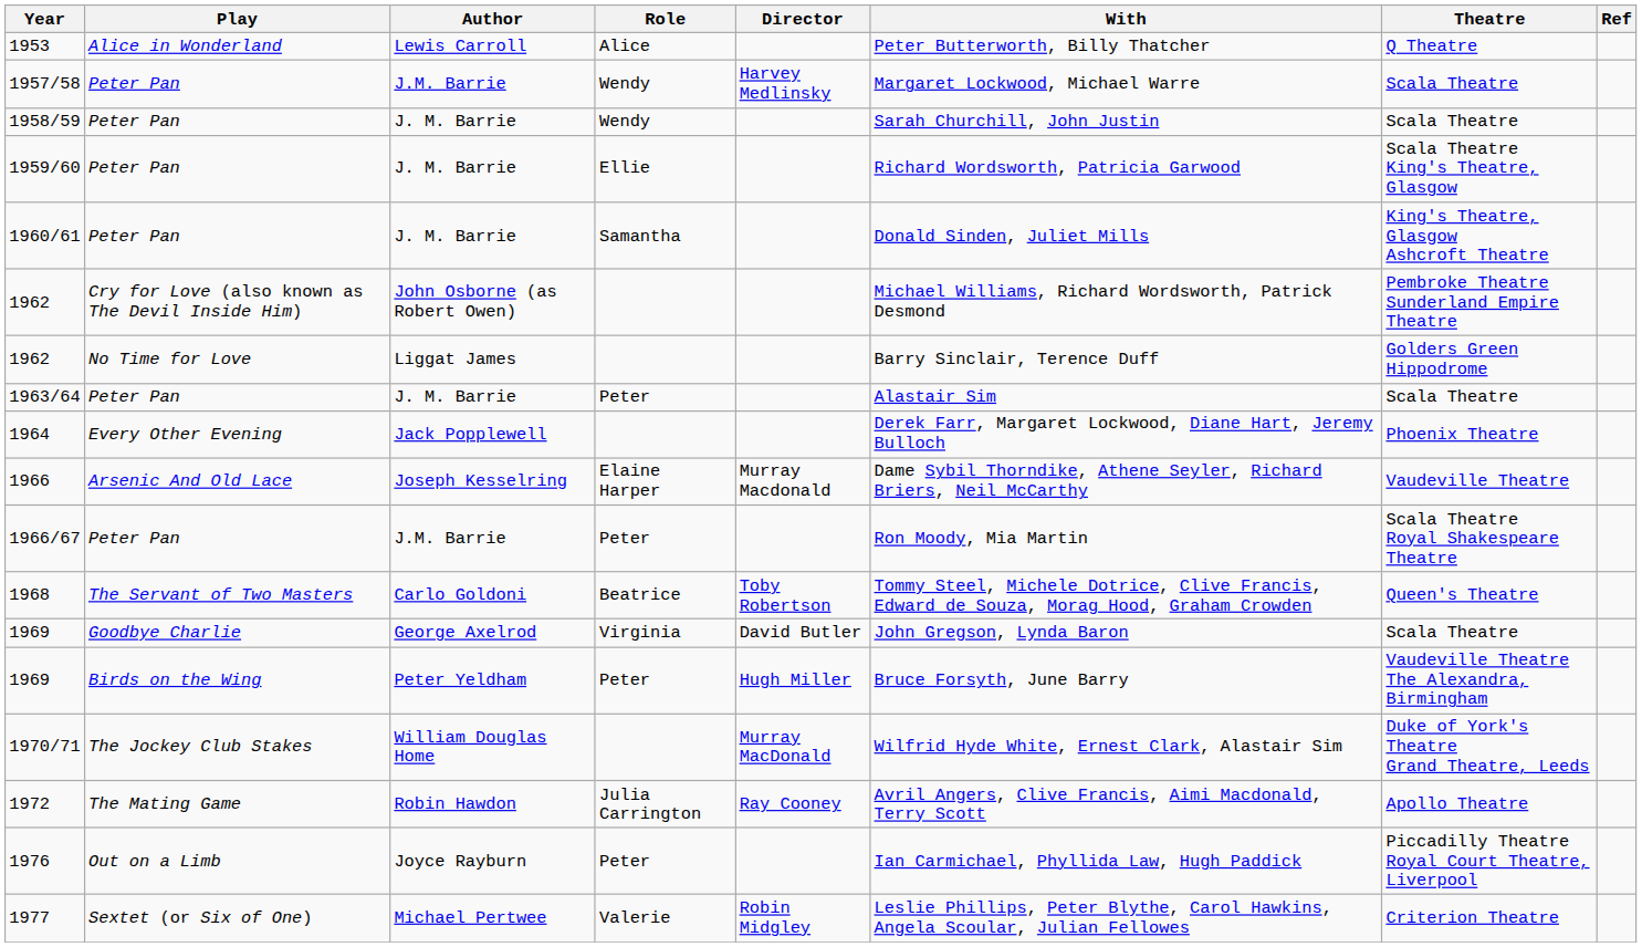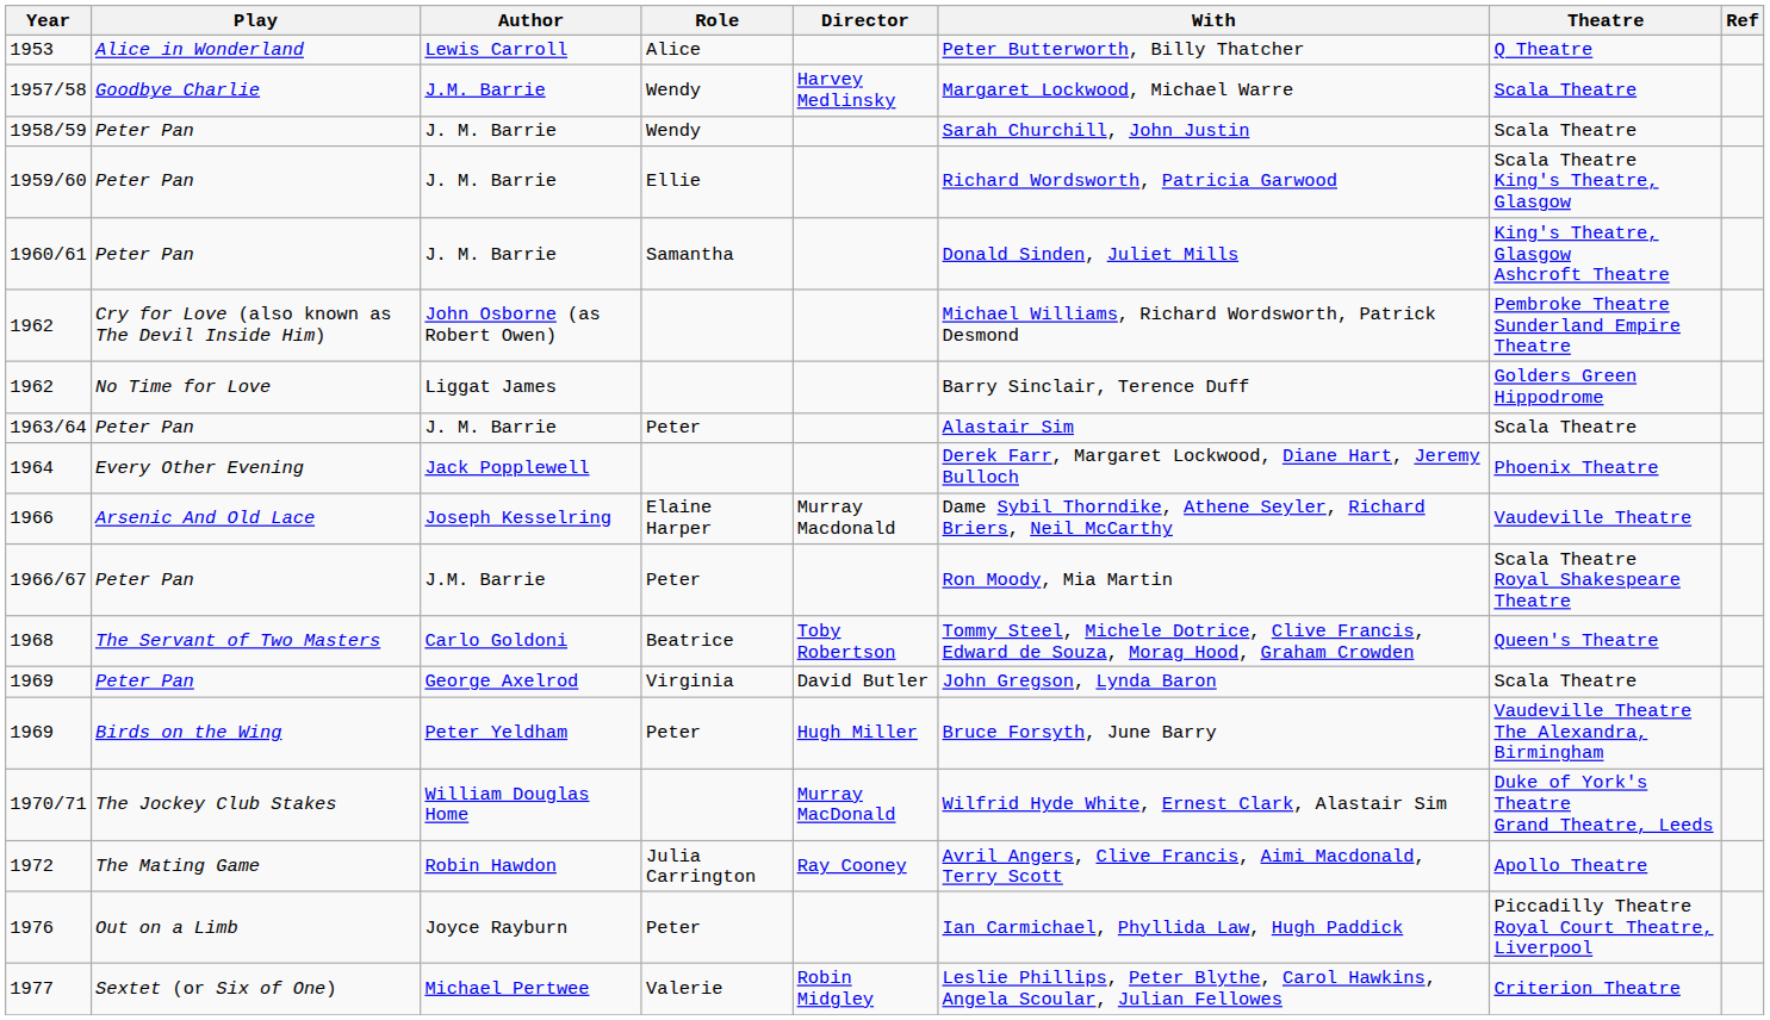 <table class="wikitable">
 <tr>
 <th>Year</th>
 <th>Play</th>
 <th>Author</th>
 <th>Role</th>
 <th>Director</th>
 <th>With</th>
 <th>Theatre</th>
 <th>Ref</th>
 </tr>
 <tr>
 <td>1953</td>
 <td><em><a href='#'>Alice in Wonderland</a></em></td>
 <td><a href='#'>Lewis Carroll</a></td>
 <td>Alice</td>
 <td></td>
 <td><a href='#'>Peter Butterworth</a>, Billy Thatcher</td>
 <td><a href='#'>Q Theatre</a></td>
 <td></td>
 </tr>
 <tr>
 <td>1957/58</td>
-<td><em><a href='#'>Peter Pan</a></em></td>
+<td><em><a href='#'>Goodbye Charlie</a></em></td>
 <td><a href='#'>J.M. Barrie</a></td>
 <td>Wendy</td>
 <td><a href='#'>Harvey Medlinsky</a></td>
 <td><a href='#'>Margaret Lockwood</a>, Michael Warre</td>
 <td><a href='#'>Scala Theatre</a></td>
 <td></td>
 </tr>
 <tr>
 <td>1958/59</td>
 <td><em>Peter Pan</em></td>
 <td>J. M. Barrie</td>
 <td>Wendy</td>
 <td></td>
 <td><a href='#'>Sarah Churchill</a>, <a href='#'>John Justin</a></td>
 <td>Scala Theatre</td>
 <td></td>
 </tr>
 <tr>
 <td>1959/60</td>
 <td><em>Peter Pan</em></td>
 <td>J. M. Barrie</td>
 <td>Ellie</td>
 <td></td>
 <td><a href='#'>Richard Wordsworth</a>, <a href='#'>Patricia Garwood</a></td>
 <td>Scala Theatre<br><a href='#'>King's Theatre, Glasgow</a></td>
 <td></td>
 </tr>
 <tr>
 <td>1960/61</td>
 <td><em>Peter Pan</em></td>
 <td>J. M. Barrie</td>
 <td>Samantha</td>
 <td></td>
 <td><a href='#'>Donald Sinden</a>, <a href='#'>Juliet Mills</a></td>
 <td><a href='#'>King's Theatre, Glasgow</a><br><a href='#'>Ashcroft Theatre</a></td>
 <td></td>
 </tr>
 <tr>
 <td>1962</td>
 <td><em>Cry for Love</em> (also known as <em>The Devil Inside Him</em>)</td>
 <td><a href='#'>John Osborne</a> (as Robert Owen)</td>
 <td></td>
 <td></td>
 <td><a href='#'>Michael Williams</a>, Richard Wordsworth, Patrick Desmond</td>
 <td><a href='#'>Pembroke Theatre</a><br><a href='#'>Sunderland Empire Theatre</a></td>
 <td></td>
 </tr>
 <tr>
 <td>1962</td>
 <td><em>No Time for Love</em></td>
 <td>Liggat James</td>
 <td></td>
 <td></td>
 <td>Barry Sinclair, Terence Duff</td>
 <td><a href='#'>Golders Green Hippodrome</a></td>
 <td></td>
 </tr>
 <tr>
 <td>1963/64</td>
 <td><em>Peter Pan</em></td>
 <td>J. M. Barrie</td>
 <td>Peter</td>
 <td></td>
 <td><a href='#'>Alastair Sim</a></td>
 <td>Scala Theatre</td>
 <td></td>
 </tr>
 <tr>
 <td>1964</td>
 <td><em>Every Other Evening</em></td>
 <td><a href='#'>Jack Popplewell</a></td>
 <td></td>
 <td></td>
 <td><a href='#'>Derek Farr</a>, Margaret Lockwood, <a href='#'>Diane Hart</a>, <a href='#'>Jeremy Bulloch</a></td>
 <td><a href='#'>Phoenix Theatre</a></td>
 <td></td>
 </tr>
 <tr>
 <td>1966</td>
 <td><em><a href='#'>Arsenic And Old Lace</a></em></td>
 <td><a href='#'>Joseph Kesselring</a></td>
 <td>Elaine Harper</td>
 <td>Murray Macdonald</td>
 <td>Dame <a href='#'>Sybil Thorndike</a>, <a href='#'>Athene Seyler</a>,  <a href='#'>Richard Briers</a>, <a href='#'>Neil McCarthy</a></td>
 <td><a href='#'>Vaudeville Theatre</a></td>
 <td></td>
 </tr>
 <tr>
 <td>1966/67</td>
 <td><em>Peter Pan</em></td>
 <td>J.M. Barrie</td>
 <td>Peter</td>
 <td></td>
 <td><a href='#'>Ron Moody</a>, Mia Martin</td>
 <td>Scala Theatre<br><a href='#'>Royal Shakespeare Theatre</a></td>
 <td></td>
 </tr>
 <tr>
 <td>1968</td>
 <td><em><a href='#'>The Servant of Two Masters</a></em></td>
 <td><a href='#'>Carlo Goldoni</a></td>
 <td>Beatrice</td>
 <td><a href='#'>Toby Robertson</a></td>
 <td><a href='#'>Tommy Steel</a>, <a href='#'>Michele Dotrice</a>, <a href='#'>Clive Francis</a>, <a href='#'>Edward de Souza</a>, <a href='#'>Morag Hood</a>, <a href='#'>Graham Crowden</a></td>
 <td><a href='#'>Queen's Theatre</a></td>
 <td></td>
 </tr>
 <tr>
 <td>1969</td>
-<td><em><a href='#'>Goodbye Charlie</a></em></td>
+<td><em><a href='#'>Peter Pan</a></em></td>
 <td><a href='#'>George Axelrod</a></td>
 <td>Virginia</td>
 <td>David Butler</td>
 <td><a href='#'>John Gregson</a>, <a href='#'>Lynda Baron</a></td>
 <td>Scala Theatre</td>
 <td></td>
 </tr>
 <tr>
 <td>1969</td>
 <td><em><a href='#'>Birds on the Wing</a></em></td>
 <td><a href='#'>Peter Yeldham</a></td>
 <td>Peter</td>
 <td><a href='#'>Hugh Miller</a></td>
 <td><a href='#'>Bruce Forsyth</a>, June Barry</td>
 <td><a href='#'>Vaudeville Theatre</a><br><a href='#'>The Alexandra, Birmingham</a></td>
 <td></td>
 </tr>
 <tr>
 <td>1970/71</td>
 <td><em>The Jockey Club Stakes</em></td>
 <td><a href='#'>William Douglas Home</a></td>
 <td></td>
 <td><a href='#'>Murray MacDonald</a></td>
 <td><a href='#'>Wilfrid Hyde White</a>, <a href='#'>Ernest Clark</a>, Alastair Sim</td>
 <td><a href='#'>Duke of York's Theatre</a><br><a href='#'>Grand Theatre, Leeds</a></td>
 <td></td>
 </tr>
 <tr>
 <td>1972</td>
 <td><em>The Mating Game</em></td>
 <td><a href='#'>Robin Hawdon</a></td>
 <td>Julia Carrington</td>
 <td><a href='#'>Ray Cooney</a></td>
 <td><a href='#'>Avril Angers</a>, <a href='#'>Clive Francis</a>, <a href='#'>Aimi Macdonald</a>, <a href='#'>Terry Scott</a></td>
 <td><a href='#'>Apollo Theatre</a></td>
 <td></td>
 </tr>
 <tr>
 <td>1976</td>
 <td><em>Out on a Limb</em></td>
 <td>Joyce Rayburn</td>
 <td>Peter</td>
 <td></td>
 <td><a href='#'>Ian Carmichael</a>, <a href='#'>Phyllida Law</a>, <a href='#'>Hugh Paddick</a></td>
 <td>Piccadilly Theatre<br><a href='#'>Royal Court Theatre, Liverpool</a></td>
 <td></td>
 </tr>
 <tr>
 <td>1977</td>
 <td><em>Sextet</em> (or <em>Six of One</em>)</td>
 <td><a href='#'>Michael Pertwee</a></td>
 <td>Valerie</td>
 <td><a href='#'>Robin Midgley</a></td>
 <td><a href='#'>Leslie Phillips</a>, <a href='#'>Peter Blythe</a>, <a href='#'>Carol Hawkins</a>, <a href='#'>Angela Scoular</a>, <a href='#'>Julian Fellowes</a></td>
 <td><a href='#'>Criterion Theatre</a></td>
 <td></td>
 </tr>
 </table>
